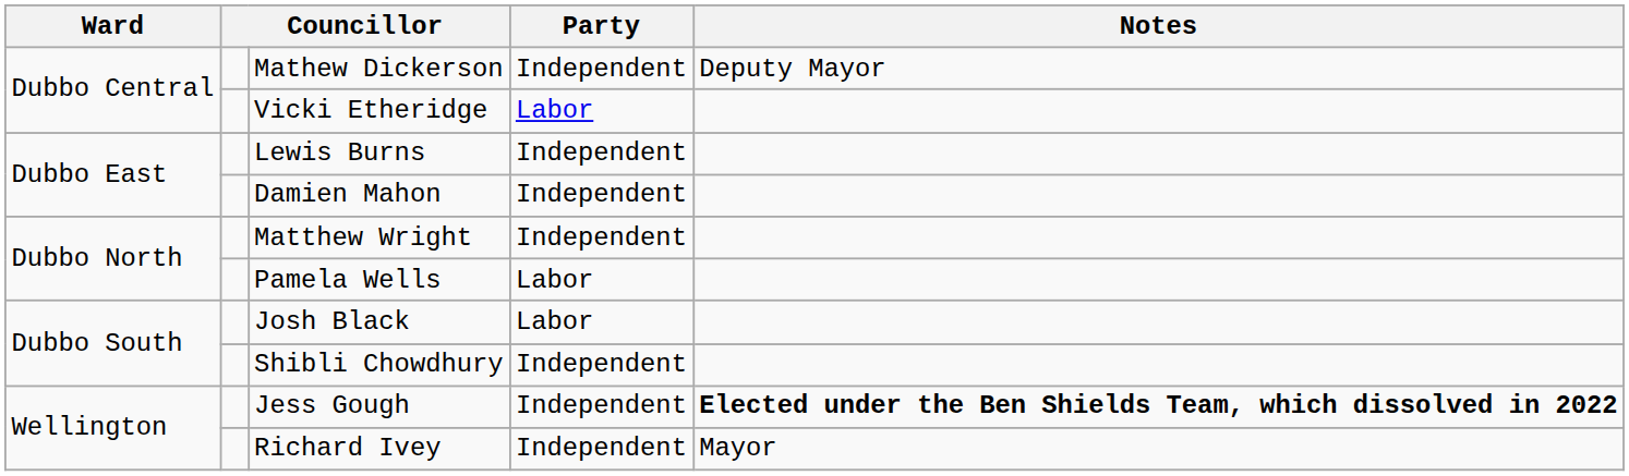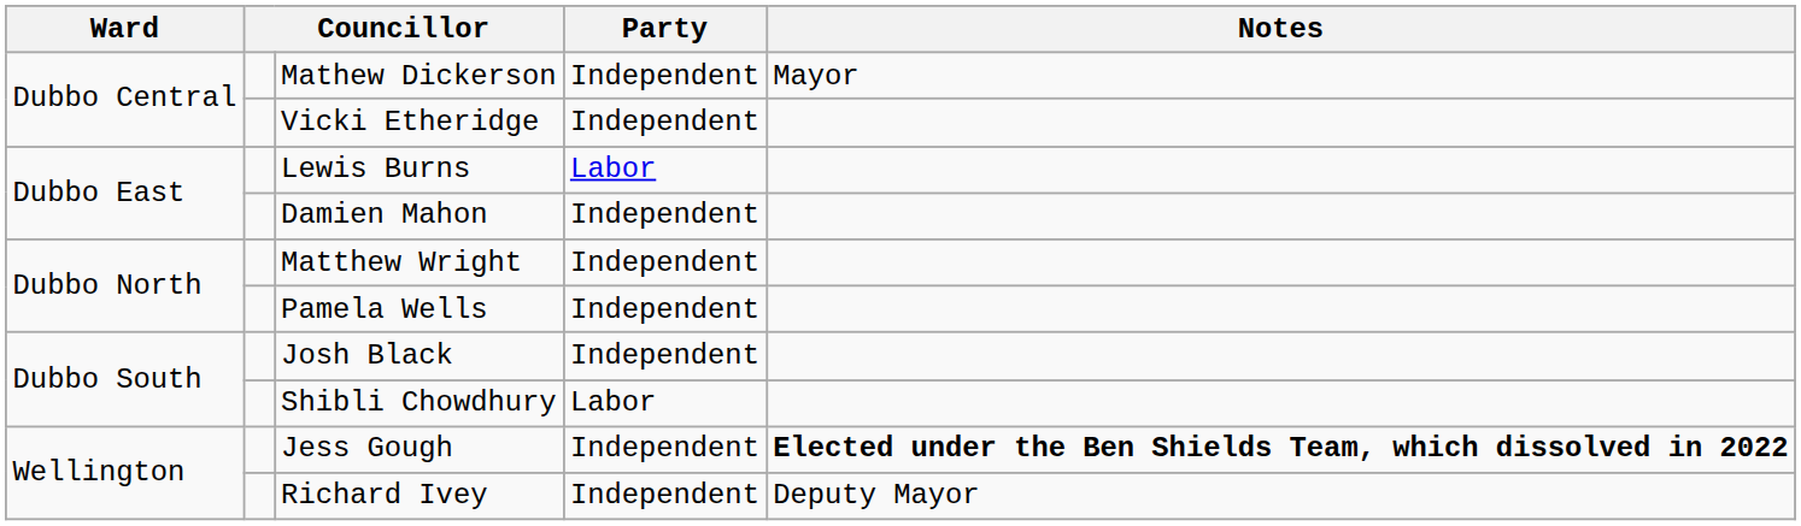 <table class="wikitable">
 <tr>
 <th>Ward</th>
 <th colspan="2">Councillor</th>
 <th>Party</th>
 <th>Notes</th>
 </tr>
 <tr>
 <td rowspan=2>Dubbo Central</td>
 <td> </td>
 <td>Mathew Dickerson</td>
 <td>Independent</td>
-<td>Deputy Mayor</td>
+<td>Mayor</td>
 </tr>
 <tr>
 <td> </td>
 <td>Vicki Etheridge</td>
-<td><a href='#'>Labor</a></td>
+<td>Independent</td>
 <td></td>
 </tr>
 <tr>
 <td rowspan=2>Dubbo East</td>
 <td> </td>
 <td>Lewis Burns</td>
-<td>Independent</td>
+<td><a href='#'>Labor</a></td>
 <td></td>
 </tr>
 <tr>
 <td> </td>
 <td>Damien Mahon</td>
 <td>Independent</td>
 <td></td>
 </tr>
 <tr>
 <td rowspan=2>Dubbo North</td>
 <td> </td>
 <td>Matthew Wright</td>
 <td>Independent</td>
 <td></td>
 </tr>
 <tr>
 <td> </td>
 <td>Pamela Wells</td>
-<td>Labor</td>
+<td>Independent</td>
 <td></td>
 </tr>
 <tr>
 <td rowspan=2>Dubbo South</td>
 <td> </td>
 <td>Josh Black</td>
-<td>Labor</td>
+<td>Independent</td>
 <td></td>
 </tr>
 <tr>
 <td> </td>
 <td>Shibli Chowdhury</td>
-<td>Independent</td>
+<td>Labor</td>
 <td></td>
 </tr>
 <tr>
 <td rowspan=2>Wellington</td>
 <td> </td>
 <td>Jess Gough</td>
 <td>Independent</td>
 <td><strong>Elected under the Ben Shields Team, which dissolved in 2022</strong></td>
 </tr>
 <tr>
 <td> </td>
 <td>Richard Ivey</td>
 <td>Independent</td>
-<td>Mayor</td>
+<td>Deputy Mayor</td>
 </tr>
 </table>
